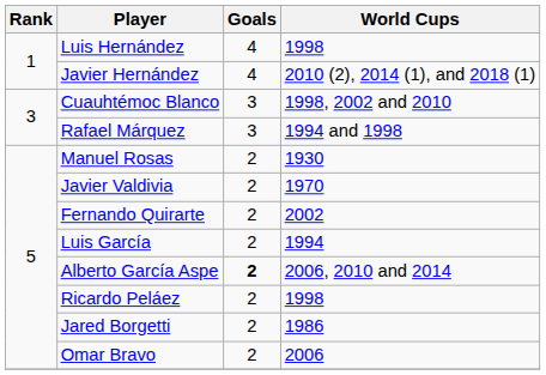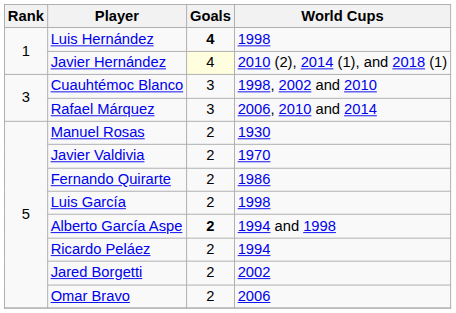 <table class="wikitable" style="text-align: left;">
 <tr>
 <th>Rank</th>
 <th>Player</th>
 <th>Goals</th>
 <th>World Cups</th>
 </tr>
 <tr>
 <td rowspan=2 align=center>1</td>
 <td><a href='#'>Luis Hernández</a></td>
-<td align=center>4</td>
+<td align=center><strong>4</strong></td>
 <td><a href='#'>1998</a></td>
 </tr>
 <tr>
 <td><a href='#'>Javier Hernández</a></td>
-<td align=center>4</td>
+<td align=center style="background: lightyellow;">4</td>
 <td><a href='#'>2010</a> (2), <a href='#'>2014</a> (1), and <a href='#'>2018</a> (1)</td>
 </tr>
 <tr>
 <td rowspan=2 align=center>3</td>
 <td><a href='#'>Cuauhtémoc Blanco</a></td>
 <td align=center>3</td>
 <td><a href='#'>1998</a>, <a href='#'>2002</a> and <a href='#'>2010</a></td>
 </tr>
 <tr>
 <td><a href='#'>Rafael Márquez</a></td>
 <td align=center>3</td>
-<td><a href='#'>1994</a> and <a href='#'>1998</a></td>
+<td><a href='#'>2006</a>, <a href='#'>2010</a> and <a href='#'>2014</a></td>
 </tr>
 <tr>
 <td rowspan=8 align=center>5</td>
 <td><a href='#'>Manuel Rosas</a></td>
 <td align=center>2</td>
 <td><a href='#'>1930</a></td>
 </tr>
 <tr>
 <td><a href='#'>Javier Valdivia</a></td>
 <td align=center>2</td>
 <td><a href='#'>1970</a></td>
 </tr>
 <tr>
 <td><a href='#'>Fernando Quirarte</a></td>
 <td align=center>2</td>
-<td><a href='#'>2002</a></td>
+<td><a href='#'>1986</a></td>
 </tr>
 <tr w>
 <td><a href='#'>Luis García</a></td>
 <td align=center>2</td>
-<td><a href='#'>1994</a></td>
+<td><a href='#'>1998</a></td>
 </tr>
 <tr>
 <td><a href='#'>Alberto García Aspe</a></td>
 <td align=center><strong>2</strong></td>
-<td><a href='#'>2006</a>, <a href='#'>2010</a> and <a href='#'>2014</a></td>
+<td><a href='#'>1994</a> and <a href='#'>1998</a></td>
 </tr>
 <tr>
 <td><a href='#'>Ricardo Peláez</a></td>
 <td align=center>2</td>
-<td><a href='#'>1998</a></td>
+<td><a href='#'>1994</a></td>
 </tr>
 <tr>
 <td><a href='#'>Jared Borgetti</a></td>
 <td align=center>2</td>
-<td><a href='#'>1986</a></td>
+<td><a href='#'>2002</a></td>
 </tr>
 <tr>
 <td><a href='#'>Omar Bravo</a></td>
 <td align=center>2</td>
 <td><a href='#'>2006</a></td>
 </tr>
 <tr>
 </tr>
 </table>
